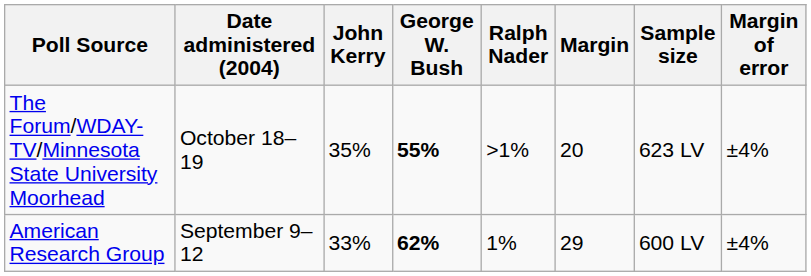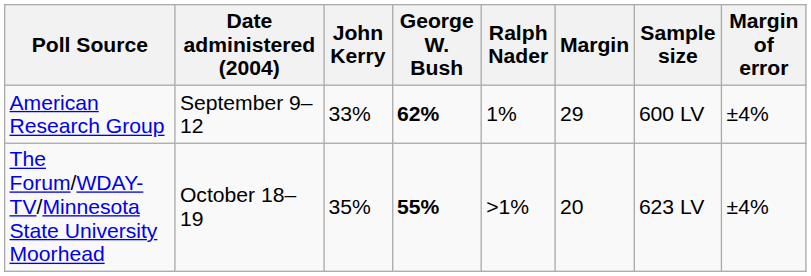 <table class="wikitable">
 <tr>
 <th>Poll Source</th>
 <th>Date administered (2004)</th>
 <th>John Kerry</th>
 <th>George W. Bush</th>
 <th>Ralph Nader</th>
 <th>Margin</th>
 <th>Sample size</th>
 <th>Margin of error</th>
 </tr>
 <tr>
+<td><a href='#'>American Research Group</a></td>
+<td>September 9–12</td>
+<td>33%</td>
+<td><strong>62%</strong></td>
+<td>1%</td>
+<td>29</td>
+<td>600 LV</td>
+<td>±4%</td>
+</tr>
+<tr>
 <td><a href='#'>The Forum</a>/<a href='#'>WDAY-TV</a>/<a href='#'>Minnesota State University Moorhead</a></td>
 <td>October 18–19</td>
 <td>35%</td>
 <td><strong>55%</strong></td>
 <td>>1%</td>
 <td>20</td>
 <td>623 LV</td>
 <td>±4%</td>
 </tr>
-<tr>
-<td><a href='#'>American Research Group</a></td>
-<td>September 9–12</td>
-<td>33%</td>
-<td><strong>62%</strong></td>
-<td>1%</td>
-<td>29</td>
-<td>600 LV</td>
-<td>±4%</td>
-</tr>
 </table>
